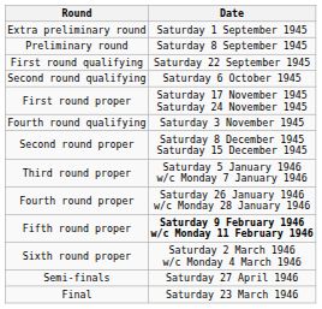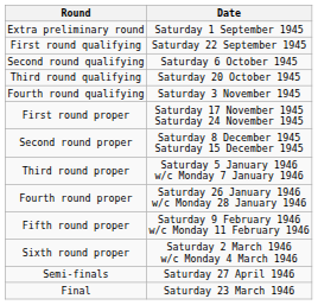 <table class="wikitable" style="text-align:center">
 <tr>
 <th>Round</th>
 <th>Date</th>
 </tr>
 <tr>
 <td>Extra preliminary round</td>
 <td>Saturday 1 September 1945</td>
 </tr>
 <tr>
-<td>Preliminary round</td>
-<td>Saturday 8 September 1945</td>
-</tr>
-<tr>
 <td>First round qualifying</td>
 <td>Saturday 22 September 1945</td>
 </tr>
 <tr>
 <td>Second round qualifying</td>
 <td>Saturday 6 October 1945</td>
 </tr>
 <tr>
-<td>First round proper</td>
-<td>Saturday 17 November 1945<br>Saturday 24 November 1945</td>
+<td>Third round qualifying</td>
+<td>Saturday 20 October 1945</td>
 </tr>
 <tr>
 <td>Fourth round qualifying</td>
 <td>Saturday 3 November 1945</td>
+</tr>
+<tr>
+<td>First round proper</td>
+<td>Saturday 17 November 1945<br>Saturday 24 November 1945</td>
 </tr>
 <tr>
 <td>Second round proper</td>
 <td>Saturday 8 December 1945<br>Saturday 15 December 1945</td>
 </tr>
 <tr>
 <td>Third round proper</td>
 <td>Saturday 5 January 1946<br>w/c Monday 7 January 1946</td>
 </tr>
 <tr>
 <td>Fourth round proper</td>
 <td>Saturday 26 January 1946<br>w/c Monday 28 January 1946</td>
 </tr>
 <tr>
 <td>Fifth round proper</td>
-<td><strong>Saturday 9 February 1946<br>w/c Monday 11 February 1946</strong></td>
+<td>Saturday 9 February 1946<br>w/c Monday 11 February 1946</td>
 </tr>
 <tr>
 <td>Sixth round proper</td>
 <td>Saturday 2 March 1946<br>w/c Monday 4 March 1946</td>
 </tr>
 <tr>
 <td>Semi-finals</td>
 <td>Saturday 27 April 1946</td>
 </tr>
 <tr>
 <td>Final</td>
 <td>Saturday 23 March 1946</td>
 </tr>
 </table>
